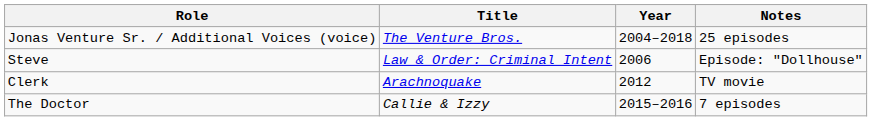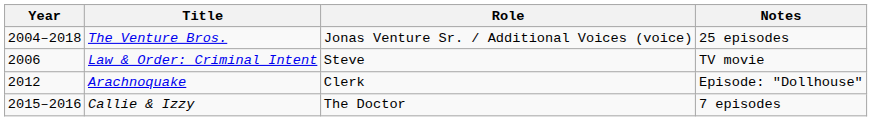 <table class="wikitable sortable">
 <tr>
+<th>Year</th>
+<th>Title</th>
 <th>Role</th>
-<th>Title</th>
-<th>Year</th>
 <th>Notes</th>
 </tr>
 <tr>
+<td>2004–2018</td>
+<td><em><a href='#'>The Venture Bros.</a></em></td>
 <td>Jonas Venture Sr. / Additional Voices (voice)</td>
-<td><em><a href='#'>The Venture Bros.</a></em></td>
-<td>2004–2018</td>
 <td>25 episodes</td>
 </tr>
 <tr>
+<td>2006</td>
+<td><em><a href='#'>Law & Order: Criminal Intent</a></em></td>
 <td>Steve</td>
-<td><em><a href='#'>Law & Order: Criminal Intent</a></em></td>
-<td>2006</td>
+<td>TV movie</td>
+</tr>
+<tr>
+<td>2012</td>
+<td><em><a href='#'>Arachnoquake</a></em></td>
+<td>Clerk</td>
 <td>Episode: "Dollhouse"</td>
 </tr>
 <tr>
-<td>Clerk</td>
-<td><em><a href='#'>Arachnoquake</a></em></td>
-<td>2012</td>
-<td>TV movie</td>
-</tr>
-<tr>
+<td>2015–2016</td>
+<td><em>Callie & Izzy</em></td>
 <td>The Doctor</td>
-<td><em>Callie & Izzy</em></td>
-<td>2015–2016</td>
 <td>7 episodes</td>
 </tr>
 </table>
